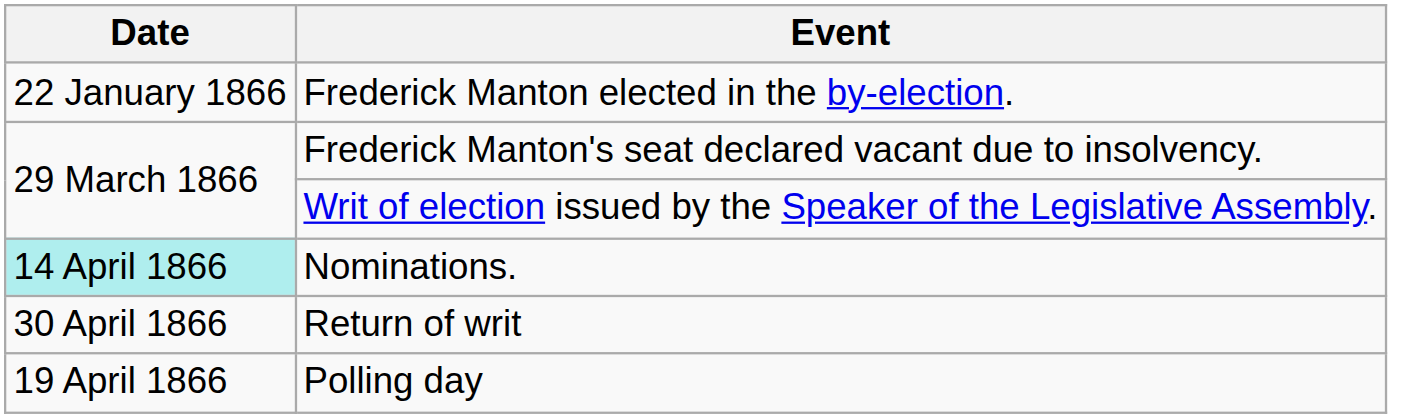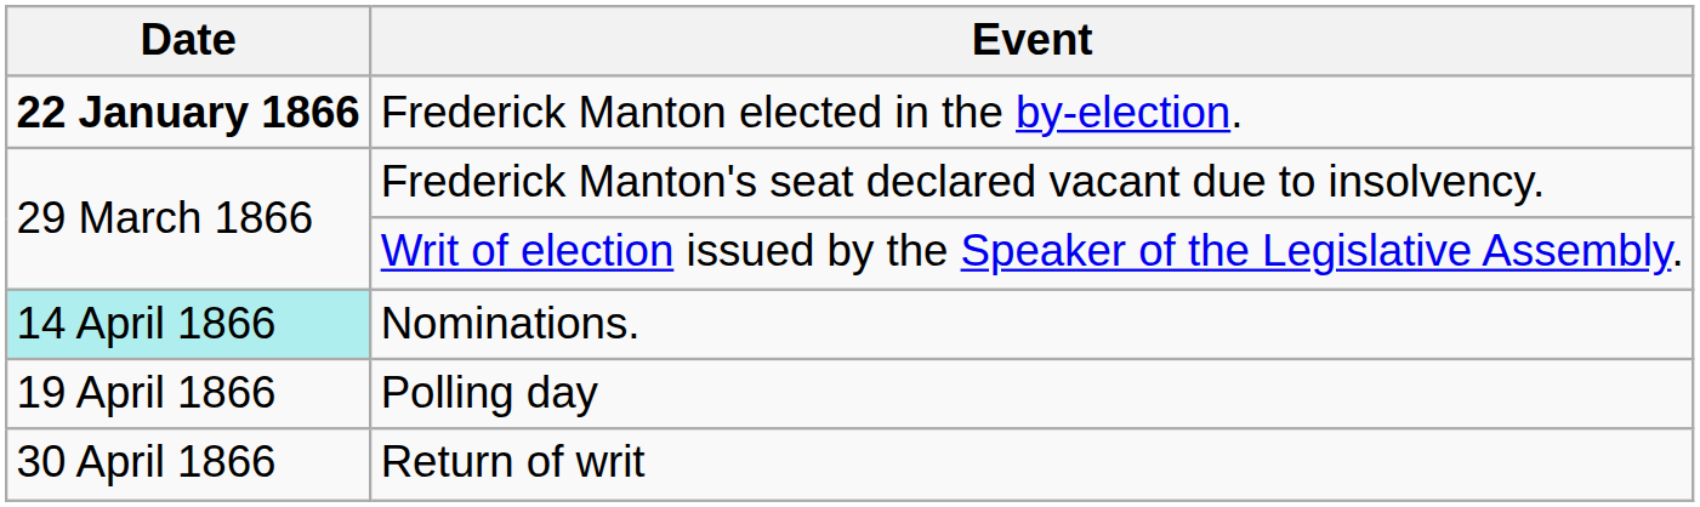 <table class="wikitable">
 <tr>
 <th>Date</th>
 <th>Event</th>
 </tr>
 <tr>
-<td>22 January 1866</td>
+<td><strong>22 January 1866</strong></td>
 <td>Frederick Manton elected in the <a href='#'>by-election</a>.</td>
 </tr>
 <tr>
 <td rowspan="2">29 March 1866</td>
 <td>Frederick Manton's seat declared vacant due to insolvency.</td>
 </tr>
 <tr>
 <td><a href='#'>Writ of election</a> issued by the <a href='#'>Speaker of the Legislative Assembly</a>.</td>
 </tr>
 <tr>
 <td style="background: paleturquoise;">14 April 1866</td>
 <td>Nominations.</td>
 </tr>
 <tr>
+<td>19 April 1866</td>
+<td>Polling day</td>
+</tr>
+<tr>
 <td>30 April 1866</td>
 <td>Return of writ</td>
 </tr>
-<tr>
-<td>19 April 1866</td>
-<td>Polling day</td>
-</tr>
 </table>
